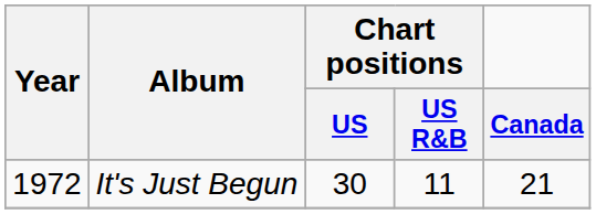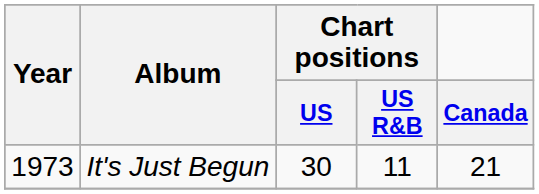 <table class="wikitable" style="text-align:center;">
 <tr>
 <th rowspan="2">Year</th>
 <th rowspan="2">Album</th>
 <th colspan="2">Chart positions</th>
 </tr>
 <tr style="font-size:smaller;">
 <th width="40"><a href='#'>US</a></th>
 <th width="40"><a href='#'>US<br>R&B</a></th>
 <th width="40"><a href='#'>Canada</a></th>
 </tr>
 <tr>
-<td rowspan="1">1972</td>
+<td rowspan="1">1973</td>
 <td align="left"><em>It's Just Begun</em></td>
 <td>30</td>
 <td>11</td>
 <td>21</td>
 </tr>
 <tr>
 </tr>
 </table>
